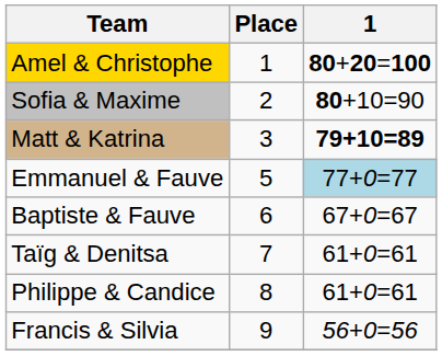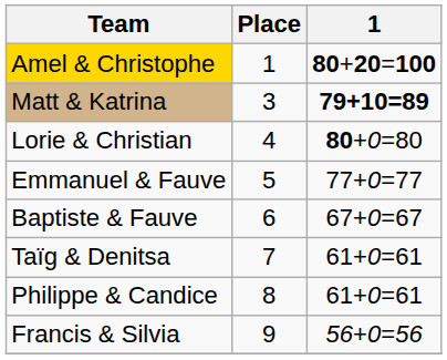 <table class="wikitable sortable" style="margin:auto;">
 <tr>
 <th>Team</th>
 <th>Place</th>
 <th>1</th>
 </tr>
 <tr>
 <td bgcolor="gold">Amel & Christophe</td>
 <td style="background:#gold; text-align:center;">1</td>
 <td style="background:#gold; text-align:center;"><span><strong>80</strong></span>+<span><strong>20</strong></span>=<span><strong>100</strong></span></td>
 </tr>
 <tr>
-<td bgcolor="silver">Sofia & Maxime</td>
-<td style="background:#silver; text-align:center;">2</td>
-<td style="background:#silver; text-align:center;"><span><strong>80</strong></span>+10=90</td>
-</tr>
-<tr>
 <td bgcolor="tan">Matt & Katrina</td>
 <td style="background:#tan; text-align:center;">3</td>
 <td style="background:#tan; text-align:center;"><strong>79+10=89</strong></td>
 </tr>
 <tr>
+<td>Lorie & Christian</td>
+<td style="text-align:center;">4</td>
+<td style="text-align:center;"><span><strong>80</strong></span>+<span><em>0</em></span>=80</td>
+</tr>
+<tr>
 <td>Emmanuel & Fauve</td>
 <td style="text-align:center;">5</td>
-<td style="background: lightblue; text-align:center;">77+<span><em>0</em></span>=77</td>
+<td style="text-align:center;">77+<span><em>0</em></span>=77</td>
 </tr>
 <tr>
 <td>Baptiste & Fauve</td>
 <td style="text-align:center;">6</td>
 <td style="text-align:center;">67+<span><em>0</em></span>=67</td>
 </tr>
 <tr>
 <td>Taïg & Denitsa</td>
 <td style="text-align:center;">7</td>
 <td style="text-align:center;">61+<span><em>0</em></span>=61</td>
 </tr>
 <tr>
 <td>Philippe & Candice</td>
 <td style="text-align:center;">8</td>
 <td style="text-align:center;">61+<span><em>0</em></span>=61</td>
 </tr>
 <tr>
 <td>Francis & Silvia</td>
 <td style="text-align:center;">9</td>
 <td style="text-align:center;"><span><em>56</em></span>+<span><em>0</em></span>=<span><em>56</em></span></td>
 </tr>
 <tr>
 </tr>
 </table>
